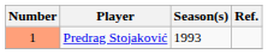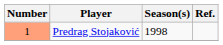 <table class="wikitable">
 <tr>
 <th>Number</th>
 <th>Player</th>
 <th>Season(s)</th>
 <th>Ref.</th>
 </tr>
 <tr>
 <td style="background: lightsalmon; text-align:center;">1</td>
 <td> <a href='#'>Predrag Stojaković</a></td>
-<td>1993</td>
+<td>1998</td>
 <td></td>
 </tr>
 <tr>
 </tr>
 </table>
